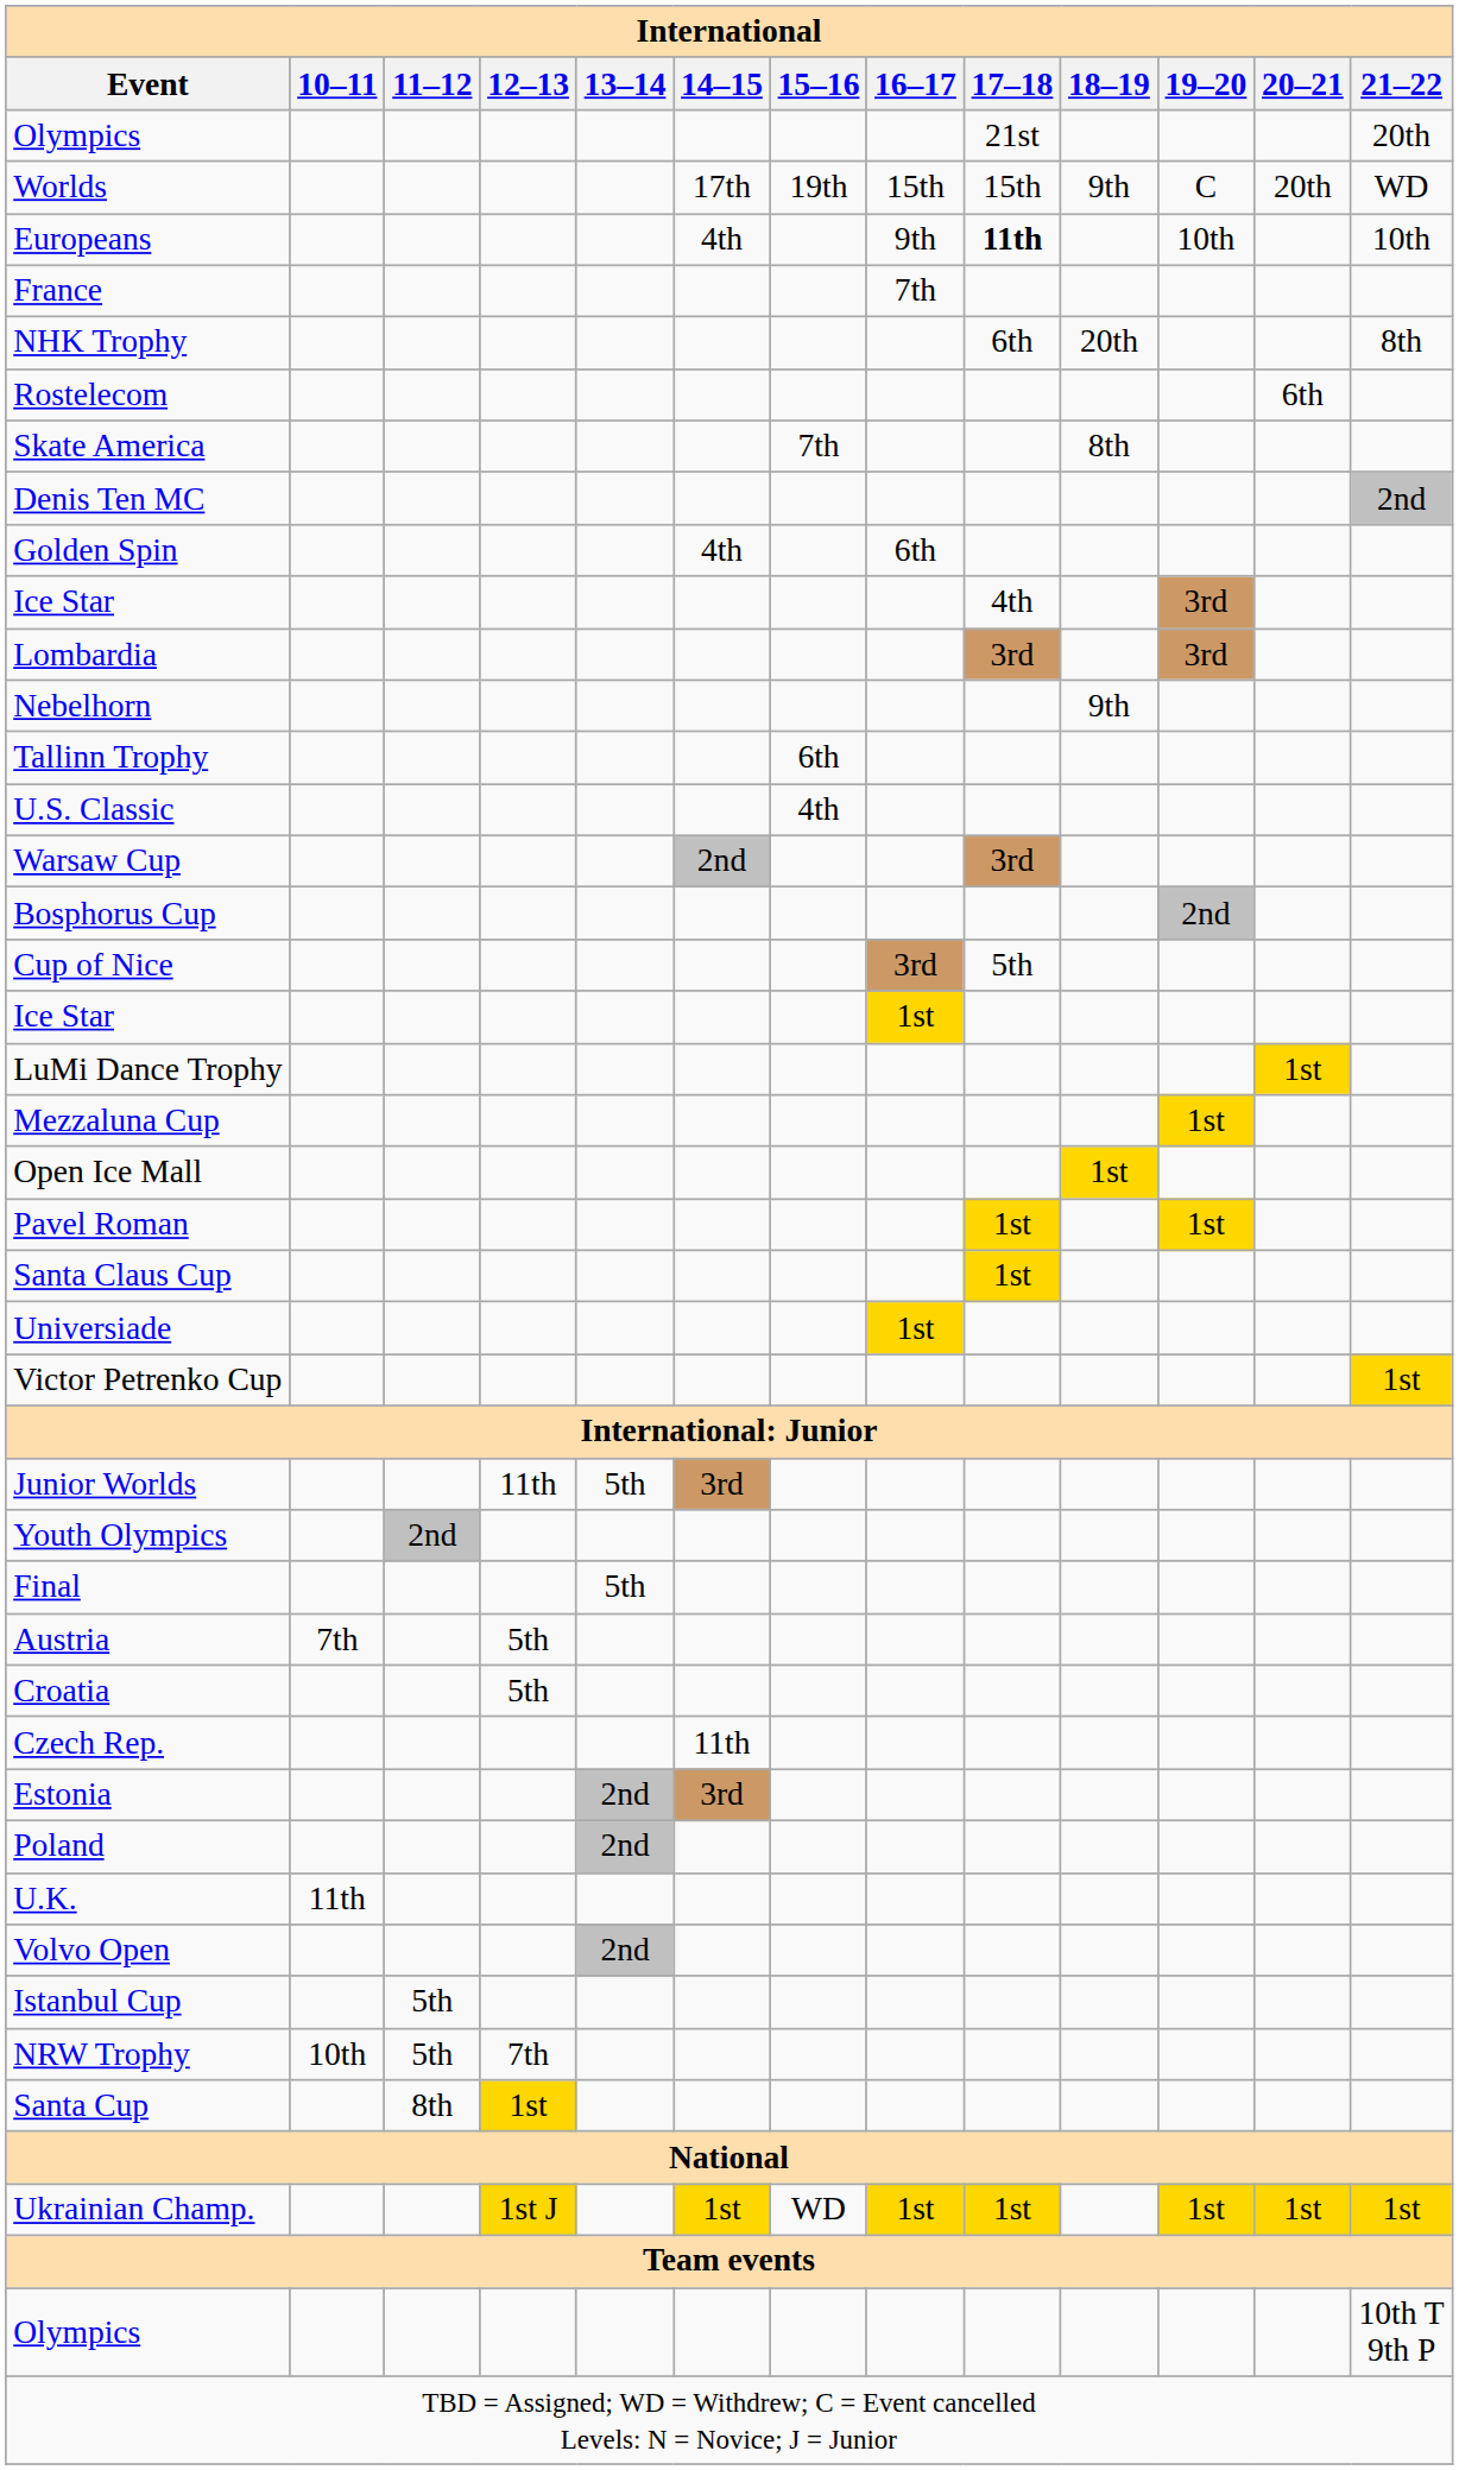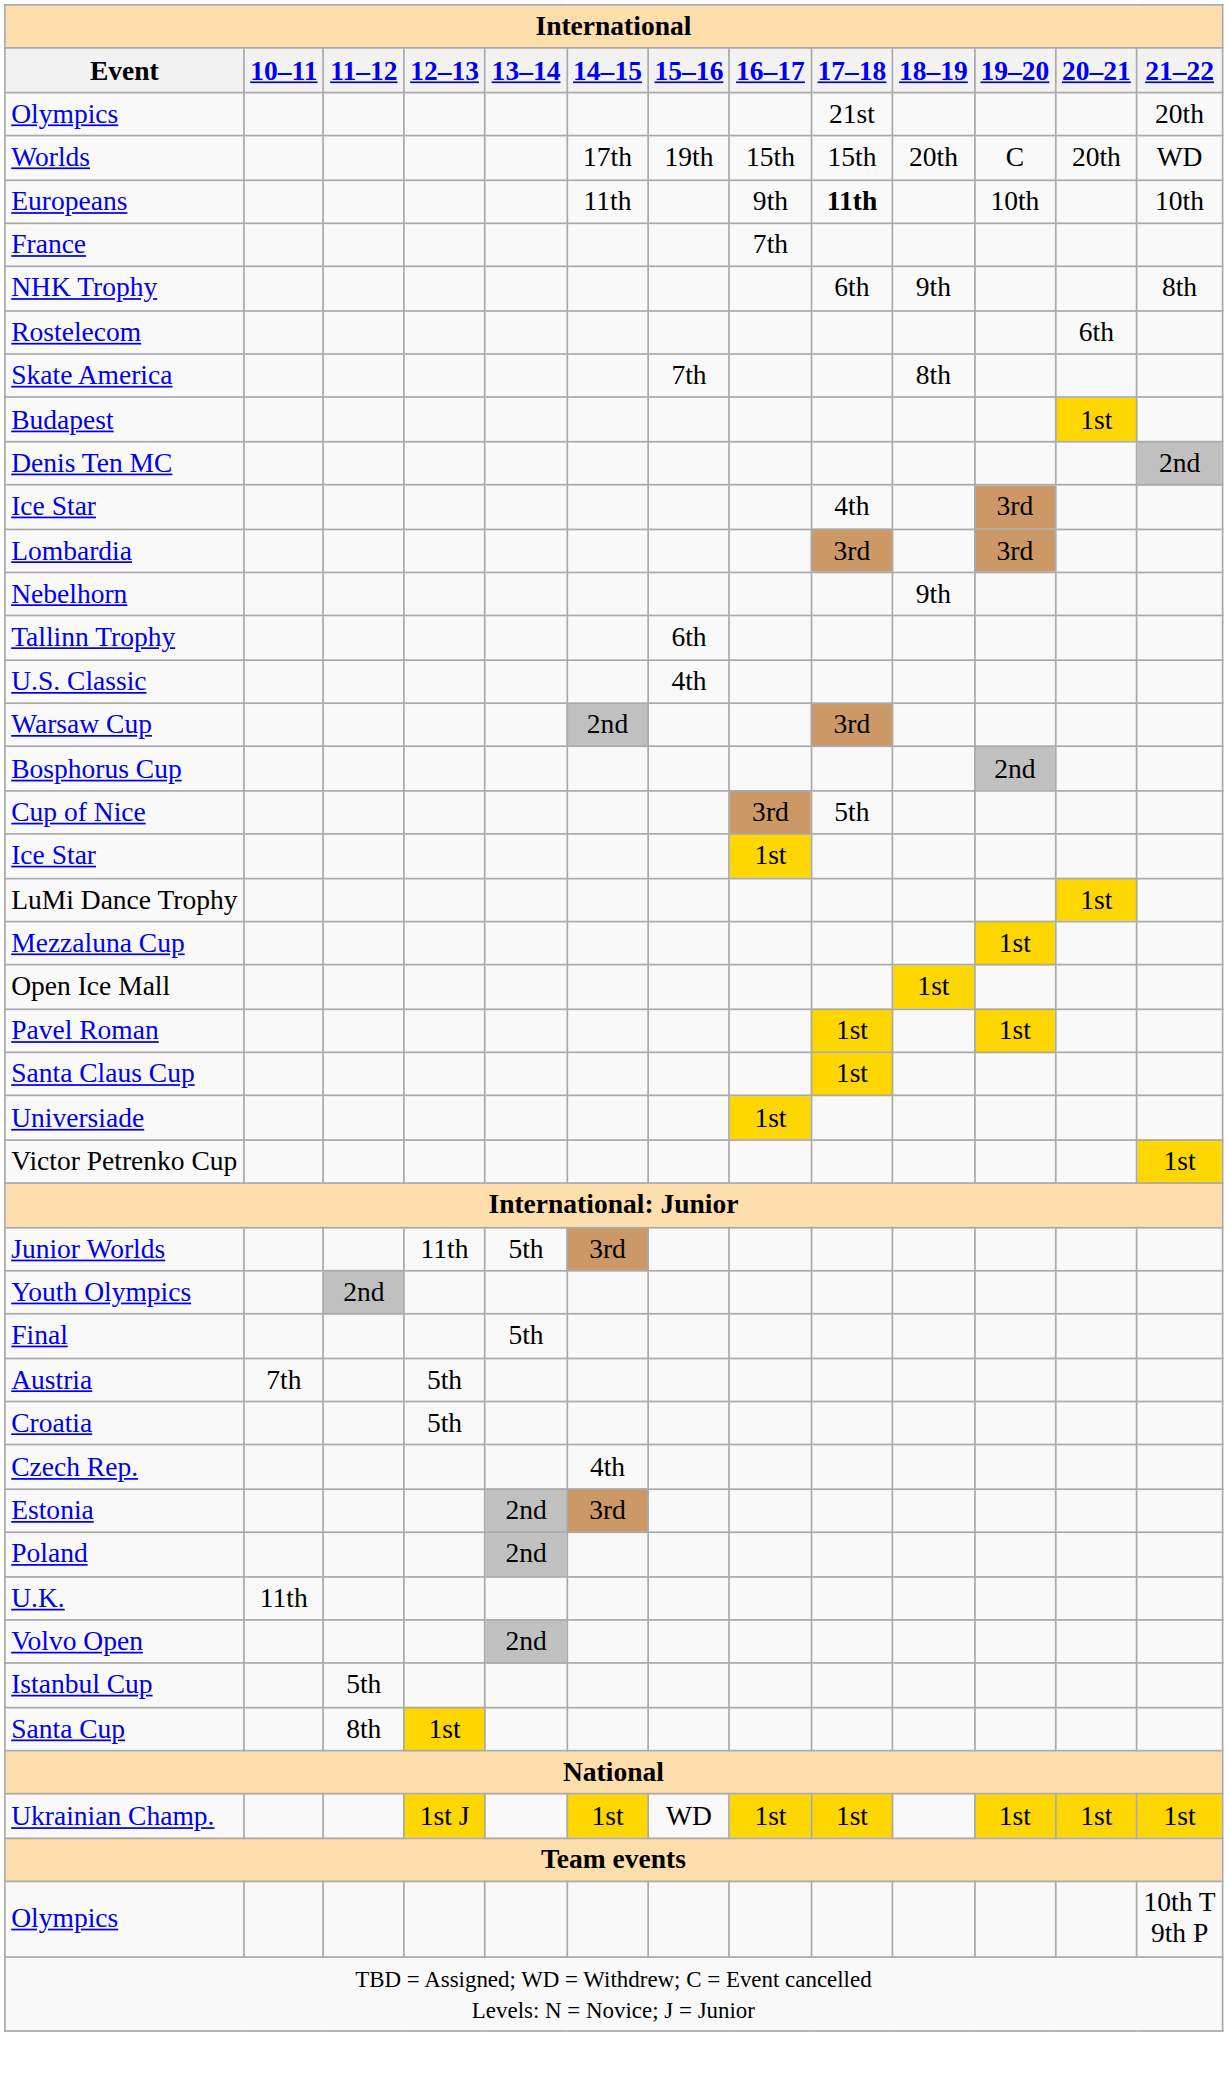 <table class="wikitable" style="text-align:center">
 <tr>
 <th colspan="13" style="background-color: #ffdead; " align="center">International</th>
 </tr>
 <tr>
 <th>Event</th>
 <th><a href='#'>10–11</a></th>
 <th><a href='#'>11–12</a></th>
 <th><a href='#'>12–13</a></th>
 <th><a href='#'>13–14</a></th>
 <th><a href='#'>14–15</a></th>
 <th><a href='#'>15–16</a></th>
 <th><a href='#'>16–17</a></th>
 <th><a href='#'>17–18</a></th>
 <th><a href='#'>18–19</a></th>
 <th><a href='#'>19–20</a></th>
 <th><a href='#'>20–21</a></th>
 <th><a href='#'>21–22</a></th>
 </tr>
 <tr>
 <td align=left><a href='#'>Olympics</a></td>
 <td></td>
 <td></td>
 <td></td>
 <td></td>
 <td></td>
 <td></td>
 <td></td>
 <td>21st</td>
 <td></td>
 <td></td>
 <td></td>
 <td>20th</td>
 </tr>
 <tr>
 <td align=left><a href='#'>Worlds</a></td>
 <td></td>
 <td></td>
 <td></td>
 <td></td>
 <td>17th</td>
 <td>19th</td>
 <td>15th</td>
 <td>15th</td>
-<td>9th</td>
+<td>20th</td>
 <td>C</td>
 <td>20th</td>
 <td>WD</td>
 </tr>
 <tr>
 <td align=left><a href='#'>Europeans</a></td>
 <td></td>
 <td></td>
 <td></td>
 <td></td>
-<td>4th</td>
+<td>11th</td>
 <td></td>
 <td>9th</td>
 <td><strong>11th</strong></td>
 <td></td>
 <td>10th</td>
 <td></td>
 <td>10th</td>
 </tr>
 <tr>
 <td align=left> <a href='#'>France</a></td>
 <td></td>
 <td></td>
 <td></td>
 <td></td>
 <td></td>
 <td></td>
 <td>7th</td>
 <td></td>
 <td></td>
 <td></td>
 <td></td>
 <td></td>
 </tr>
 <tr>
 <td align=left> <a href='#'>NHK Trophy</a></td>
 <td></td>
 <td></td>
 <td></td>
 <td></td>
 <td></td>
 <td></td>
 <td></td>
 <td>6th</td>
-<td>20th</td>
+<td>9th</td>
 <td></td>
 <td></td>
 <td>8th</td>
 </tr>
 <tr>
 <td align=left> <a href='#'>Rostelecom</a></td>
 <td></td>
 <td></td>
 <td></td>
 <td></td>
 <td></td>
 <td></td>
 <td></td>
 <td></td>
 <td></td>
 <td></td>
 <td>6th</td>
 <td></td>
 </tr>
 <tr>
 <td align=left> <a href='#'>Skate America</a></td>
 <td></td>
 <td></td>
 <td></td>
 <td></td>
 <td></td>
 <td>7th</td>
 <td></td>
 <td></td>
 <td>8th</td>
 <td></td>
 <td></td>
 <td></td>
 </tr>
 <tr>
+<td align=left> <a href='#'>Budapest</a></td>
+<td></td>
+<td></td>
+<td></td>
+<td></td>
+<td></td>
+<td></td>
+<td></td>
+<td></td>
+<td></td>
+<td></td>
+<td bgcolor=gold>1st</td>
+<td></td>
+</tr>
+<tr>
 <td align=left> <a href='#'>Denis Ten MC</a></td>
 <td></td>
 <td></td>
 <td></td>
 <td></td>
 <td></td>
 <td></td>
 <td></td>
 <td></td>
 <td></td>
 <td></td>
 <td></td>
 <td bgcolor=silver>2nd</td>
-</tr>
-<tr>
-<td align=left> <a href='#'>Golden Spin</a></td>
-<td></td>
-<td></td>
-<td></td>
-<td></td>
-<td>4th</td>
-<td></td>
-<td>6th</td>
-<td></td>
-<td></td>
-<td></td>
-<td></td>
-<td></td>
 </tr>
 <tr>
 <td align=left> <a href='#'>Ice Star</a></td>
 <td></td>
 <td></td>
 <td></td>
 <td></td>
 <td></td>
 <td></td>
 <td></td>
 <td>4th</td>
 <td></td>
 <td bgcolor=cc9966>3rd</td>
 <td></td>
 <td></td>
 </tr>
 <tr>
 <td align=left> <a href='#'>Lombardia</a></td>
 <td></td>
 <td></td>
 <td></td>
 <td></td>
 <td></td>
 <td></td>
 <td></td>
 <td bgcolor=cc9966>3rd</td>
 <td></td>
 <td bgcolor=cc9966>3rd</td>
 <td></td>
 <td></td>
 </tr>
 <tr>
 <td align=left> <a href='#'>Nebelhorn</a></td>
 <td></td>
 <td></td>
 <td></td>
 <td></td>
 <td></td>
 <td></td>
 <td></td>
 <td></td>
 <td>9th</td>
 <td></td>
 <td></td>
 <td></td>
 </tr>
 <tr>
 <td align=left> <a href='#'>Tallinn Trophy</a></td>
 <td></td>
 <td></td>
 <td></td>
 <td></td>
 <td></td>
 <td>6th</td>
 <td></td>
 <td></td>
 <td></td>
 <td></td>
 <td></td>
 <td></td>
 </tr>
 <tr>
 <td align=left> <a href='#'>U.S. Classic</a></td>
 <td></td>
 <td></td>
 <td></td>
 <td></td>
 <td></td>
 <td>4th</td>
 <td></td>
 <td></td>
 <td></td>
 <td></td>
 <td></td>
 <td></td>
 </tr>
 <tr>
 <td align=left> <a href='#'>Warsaw Cup</a></td>
 <td></td>
 <td></td>
 <td></td>
 <td></td>
 <td bgcolor=silver>2nd</td>
 <td></td>
 <td></td>
 <td bgcolor=cc9966>3rd</td>
 <td></td>
 <td></td>
 <td></td>
 <td></td>
 </tr>
 <tr>
 <td align=left><a href='#'>Bosphorus Cup</a></td>
 <td></td>
 <td></td>
 <td></td>
 <td></td>
 <td></td>
 <td></td>
 <td></td>
 <td></td>
 <td></td>
 <td bgcolor=silver>2nd</td>
 <td></td>
 <td></td>
 </tr>
 <tr>
 <td align=left><a href='#'>Cup of Nice</a></td>
 <td></td>
 <td></td>
 <td></td>
 <td></td>
 <td></td>
 <td></td>
 <td bgcolor=cc9966>3rd</td>
 <td>5th</td>
 <td></td>
 <td></td>
 <td></td>
 <td></td>
 </tr>
 <tr>
 <td align=left><a href='#'>Ice Star</a></td>
 <td></td>
 <td></td>
 <td></td>
 <td></td>
 <td></td>
 <td></td>
 <td bgcolor=gold>1st</td>
 <td></td>
 <td></td>
 <td></td>
 <td></td>
 <td></td>
 </tr>
 <tr>
 <td align=left>LuMi Dance Trophy</td>
 <td></td>
 <td></td>
 <td></td>
 <td></td>
 <td></td>
 <td></td>
 <td></td>
 <td></td>
 <td></td>
 <td></td>
 <td bgcolor=gold>1st</td>
 <td></td>
 </tr>
 <tr>
 <td align=left><a href='#'>Mezzaluna Cup</a></td>
 <td></td>
 <td></td>
 <td></td>
 <td></td>
 <td></td>
 <td></td>
 <td></td>
 <td></td>
 <td></td>
 <td bgcolor=gold>1st</td>
 <td></td>
 <td></td>
 </tr>
 <tr>
 <td align=left>Open Ice Mall</td>
 <td></td>
 <td></td>
 <td></td>
 <td></td>
 <td></td>
 <td></td>
 <td></td>
 <td></td>
 <td bgcolor=gold>1st</td>
 <td></td>
 <td></td>
 <td></td>
 </tr>
 <tr>
 <td align=left><a href='#'>Pavel Roman</a></td>
 <td></td>
 <td></td>
 <td></td>
 <td></td>
 <td></td>
 <td></td>
 <td></td>
 <td bgcolor=gold>1st</td>
 <td></td>
 <td bgcolor=gold>1st</td>
 <td></td>
 <td></td>
 </tr>
 <tr>
 <td align=left><a href='#'>Santa Claus Cup</a></td>
 <td></td>
 <td></td>
 <td></td>
 <td></td>
 <td></td>
 <td></td>
 <td></td>
 <td bgcolor=gold>1st</td>
 <td></td>
 <td></td>
 <td></td>
 <td></td>
 </tr>
 <tr>
 <td align=left><a href='#'>Universiade</a></td>
 <td></td>
 <td></td>
 <td></td>
 <td></td>
 <td></td>
 <td></td>
 <td bgcolor=gold>1st</td>
 <td></td>
 <td></td>
 <td></td>
 <td></td>
 <td></td>
 </tr>
 <tr>
 <td align=left>Victor Petrenko Cup</td>
 <td></td>
 <td></td>
 <td></td>
 <td></td>
 <td></td>
 <td></td>
 <td></td>
 <td></td>
 <td></td>
 <td></td>
 <td></td>
 <td bgcolor=gold>1st</td>
 </tr>
 <tr>
 <th colspan="13" style="background-color: #ffdead; " align="center">International: Junior</th>
 </tr>
 <tr>
 <td align=left><a href='#'>Junior Worlds</a></td>
 <td></td>
 <td></td>
 <td>11th</td>
 <td>5th</td>
 <td bgcolor=cc9966>3rd</td>
 <td></td>
 <td></td>
 <td></td>
 <td></td>
 <td></td>
 <td></td>
 <td></td>
 </tr>
 <tr>
 <td align=left><a href='#'>Youth Olympics</a></td>
 <td></td>
 <td bgcolor=silver>2nd</td>
 <td></td>
 <td></td>
 <td></td>
 <td></td>
 <td></td>
 <td></td>
 <td></td>
 <td></td>
 <td></td>
 <td></td>
 </tr>
 <tr>
 <td align=left> <a href='#'>Final</a></td>
 <td></td>
 <td></td>
 <td></td>
 <td>5th</td>
 <td></td>
 <td></td>
 <td></td>
 <td></td>
 <td></td>
 <td></td>
 <td></td>
 <td></td>
 </tr>
 <tr>
 <td align=left> <a href='#'>Austria</a></td>
 <td>7th</td>
 <td></td>
 <td>5th</td>
 <td></td>
 <td></td>
 <td></td>
 <td></td>
 <td></td>
 <td></td>
 <td></td>
 <td></td>
 <td></td>
 </tr>
 <tr>
 <td align=left> <a href='#'>Croatia</a></td>
 <td></td>
 <td></td>
 <td>5th</td>
 <td></td>
 <td></td>
 <td></td>
 <td></td>
 <td></td>
 <td></td>
 <td></td>
 <td></td>
 <td></td>
 </tr>
 <tr>
 <td align=left> <a href='#'>Czech Rep.</a></td>
 <td></td>
 <td></td>
 <td></td>
 <td></td>
-<td>11th</td>
+<td>4th</td>
 <td></td>
 <td></td>
 <td></td>
 <td></td>
 <td></td>
 <td></td>
 <td></td>
 </tr>
 <tr>
 <td align=left> <a href='#'>Estonia</a></td>
 <td></td>
 <td></td>
 <td></td>
 <td bgcolor=silver>2nd</td>
 <td bgcolor=cc9966>3rd</td>
 <td></td>
 <td></td>
 <td></td>
 <td></td>
 <td></td>
 <td></td>
 <td></td>
 </tr>
 <tr>
 <td align=left> <a href='#'>Poland</a></td>
 <td></td>
 <td></td>
 <td></td>
 <td bgcolor=silver>2nd</td>
 <td></td>
 <td></td>
 <td></td>
 <td></td>
 <td></td>
 <td></td>
 <td></td>
 <td></td>
 </tr>
 <tr>
 <td align=left> <a href='#'>U.K.</a></td>
 <td>11th</td>
 <td></td>
 <td></td>
 <td></td>
 <td></td>
 <td></td>
 <td></td>
 <td></td>
 <td></td>
 <td></td>
 <td></td>
 <td></td>
 </tr>
 <tr>
 <td align=left><a href='#'>Volvo Open</a></td>
 <td></td>
 <td></td>
 <td></td>
 <td bgcolor=silver>2nd</td>
 <td></td>
 <td></td>
 <td></td>
 <td></td>
 <td></td>
 <td></td>
 <td></td>
 <td></td>
 </tr>
 <tr>
 <td align=left><a href='#'>Istanbul Cup</a></td>
 <td></td>
 <td>5th</td>
 <td></td>
 <td></td>
 <td></td>
 <td></td>
 <td></td>
 <td></td>
 <td></td>
 <td></td>
 <td></td>
 <td></td>
 </tr>
 <tr>
-<td align=left><a href='#'>NRW Trophy</a></td>
-<td>10th</td>
-<td>5th</td>
-<td>7th</td>
-<td></td>
-<td></td>
-<td></td>
-<td></td>
-<td></td>
-<td></td>
-<td></td>
-<td></td>
-<td></td>
-</tr>
-<tr>
 <td align=left><a href='#'>Santa Cup</a></td>
 <td></td>
 <td>8th</td>
 <td bgcolor=gold>1st</td>
 <td></td>
 <td></td>
 <td></td>
 <td></td>
 <td></td>
 <td></td>
 <td></td>
 <td></td>
 <td></td>
 </tr>
 <tr>
 <th colspan="13" style="background-color: #ffdead; " align="center">National</th>
 </tr>
 <tr>
 <td align=left><a href='#'>Ukrainian Champ.</a></td>
 <td></td>
 <td></td>
 <td bgcolor=gold>1st J</td>
 <td></td>
 <td bgcolor=gold>1st</td>
 <td>WD</td>
 <td bgcolor=gold>1st</td>
 <td bgcolor=gold>1st</td>
 <td></td>
 <td bgcolor=gold>1st</td>
 <td bgcolor=gold>1st</td>
 <td bgcolor=gold>1st</td>
 </tr>
 <tr>
 <th colspan="13" style="background-color: #ffdead; " align="center">Team events</th>
 </tr>
 <tr>
 <td align=left><a href='#'>Olympics</a></td>
 <td></td>
 <td></td>
 <td></td>
 <td></td>
 <td></td>
 <td></td>
 <td></td>
 <td></td>
 <td></td>
 <td></td>
 <td></td>
 <td>10th T <br> 9th P</td>
 </tr>
 <tr>
 <td colspan="13" align="center"><small> TBD = Assigned; WD = Withdrew; C = Event cancelled <br> Levels: N = Novice; J = Junior </small></td>
 </tr>
 </table>
